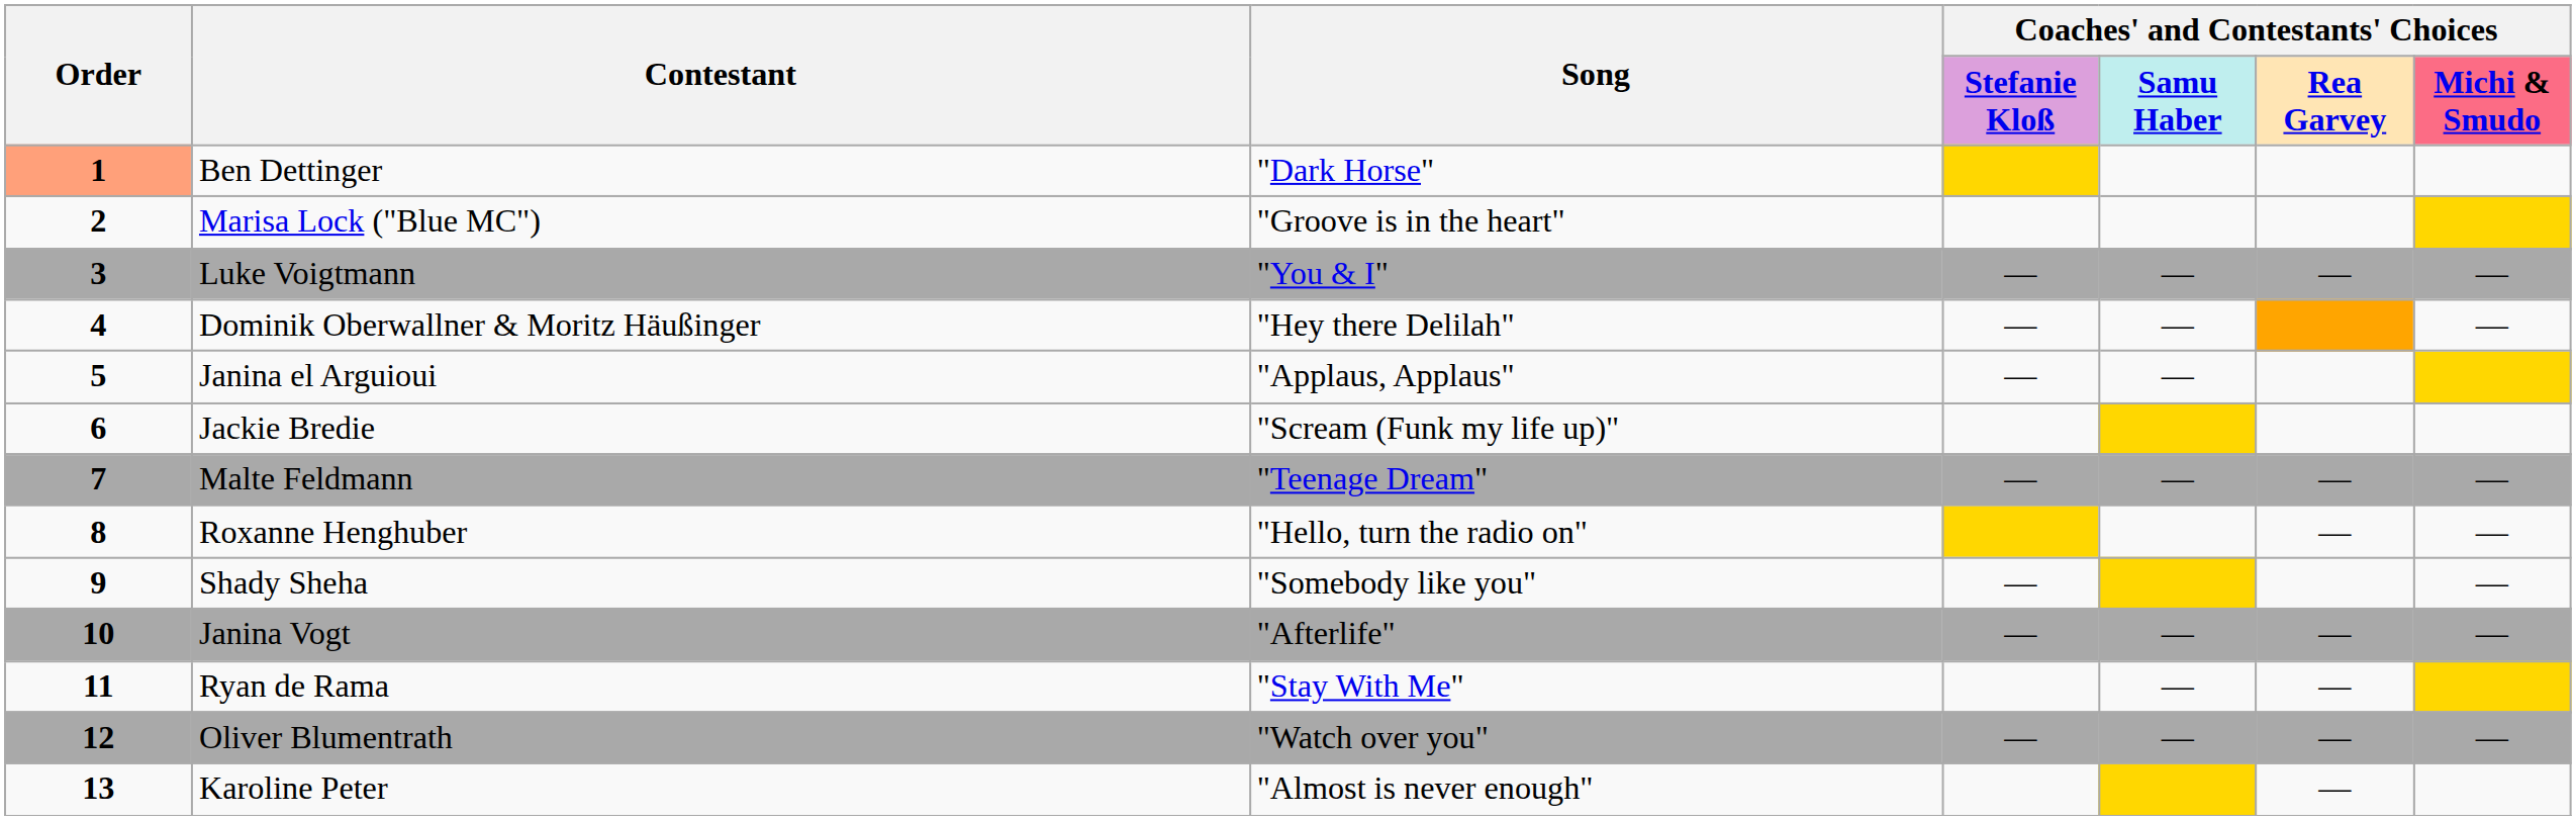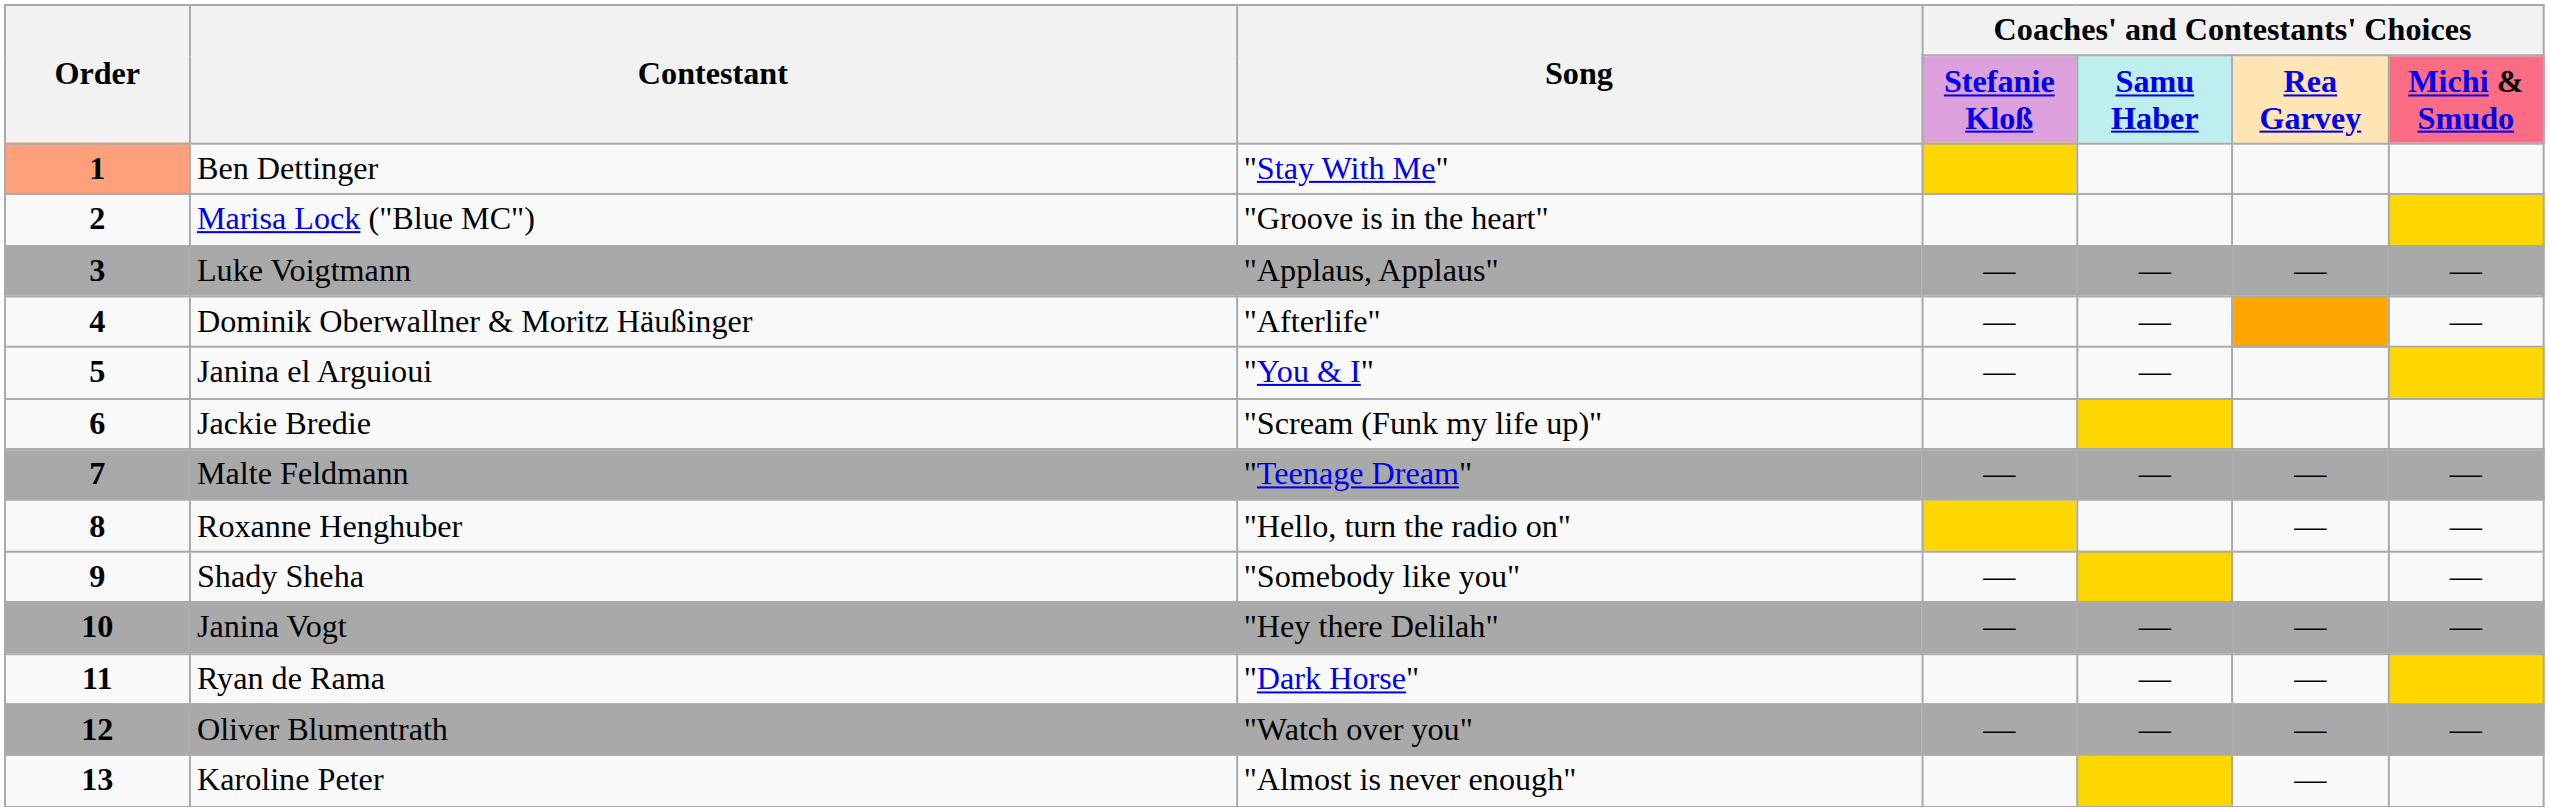 <table class="wikitable" style="width:100%;">
 <tr>
 <th rowspan=2>Order</th>
 <th rowspan=2>Contestant</th>
 <th rowspan=2>Song</th>
 <th colspan=4>Coaches' and Contestants' Choices</th>
 </tr>
 <tr>
 <th style="background-color:#dca0dc" width="70"><a href='#'>Stefanie Kloß</a></th>
 <th style="background-color:#bfeeee" width="70"><a href='#'>Samu Haber</a></th>
 <th style="background-color:#ffe5b4" width="70"><a href='#'>Rea Garvey</a></th>
 <th style="background-color:#FC6C85" width="70"><a href='#'>Michi</a> & <a href='#'>Smudo</a></th>
 </tr>
 <tr>
 <td align="center" style="background: lightsalmon;"><strong>1</strong></td>
 <td>Ben Dettinger</td>
-<td>"<a href='#'>Dark Horse</a>"</td>
+<td>"<a href='#'>Stay With Me</a>"</td>
 <td style="background:gold;text-align:center;"></td>
 <td style=";text-align:center;"></td>
 <td style=";text-align:center;"></td>
 <td style=";text-align:center;"></td>
 </tr>
 <tr>
 <td align="center"><strong>2</strong></td>
 <td><a href='#'>Marisa Lock</a> ("Blue MC")</td>
 <td>"Groove is in the heart"</td>
 <td style=";text-align:center;"></td>
 <td style=";text-align:center;"></td>
 <td style=";text-align:center;"></td>
 <td style="background:gold;text-align:center;"></td>
 </tr>
 <tr>
 </tr>
 <tr bgcolor=darkgrey>
 <td align="center"><strong>3</strong></td>
 <td>Luke Voigtmann</td>
-<td>"<a href='#'>You & I</a>"</td>
+<td>"Applaus, Applaus"</td>
 <td align="center">—</td>
 <td align="center">—</td>
 <td align="center">—</td>
 <td align="center">—</td>
 </tr>
 <tr>
 <td align="center"><strong>4</strong></td>
 <td>Dominik Oberwallner & Moritz Häußinger</td>
-<td>"Hey there Delilah"</td>
+<td>"Afterlife"</td>
 <td align="center">—</td>
 <td align="center">—</td>
 <td style="background:orange;text-align:center;"></td>
 <td align="center">—</td>
 </tr>
 <tr>
 <td align="center"><strong>5</strong></td>
 <td>Janina el Arguioui</td>
-<td>"Applaus, Applaus"</td>
+<td>"<a href='#'>You & I</a>"</td>
 <td align="center">—</td>
 <td align="center">—</td>
 <td style=";text-align:center;"></td>
 <td style="background:gold;text-align:center;"></td>
 </tr>
 <tr>
 <td align="center"><strong>6</strong></td>
 <td>Jackie Bredie</td>
 <td>"Scream (Funk my life up)"</td>
 <td style=";text-align:center;"></td>
 <td style="background:gold;text-align:center;"></td>
 <td style=";text-align:center;"></td>
 <td style=";text-align:center;"></td>
 </tr>
 <tr>
 </tr>
 <tr bgcolor=darkgrey>
 <td align="center"><strong>7</strong></td>
 <td>Malte Feldmann</td>
 <td>"<a href='#'>Teenage Dream</a>"</td>
 <td align="center">—</td>
 <td align="center">—</td>
 <td align="center">—</td>
 <td align="center">—</td>
 </tr>
 <tr>
 <td align="center"><strong>8</strong></td>
 <td>Roxanne Henghuber</td>
 <td>"Hello, turn the radio on"</td>
 <td style="background:gold;text-align:center;"></td>
 <td style=";text-align:center;"></td>
 <td align="center">—</td>
 <td align="center">—</td>
 </tr>
 <tr>
 <td align="center"><strong>9</strong></td>
 <td>Shady Sheha</td>
 <td>"Somebody like you"</td>
 <td align="center">—</td>
 <td style="background:gold;text-align:center;"></td>
 <td style=";text-align:center;"></td>
 <td align="center">—</td>
 </tr>
 <tr>
 </tr>
 <tr bgcolor=darkgrey>
 <td align="center"><strong>10</strong></td>
 <td>Janina Vogt</td>
-<td>"Afterlife"</td>
+<td>"Hey there Delilah"</td>
 <td align="center">—</td>
 <td align="center">—</td>
 <td align="center">—</td>
 <td align="center">—</td>
 </tr>
 <tr>
 <td align="center"><strong>11</strong></td>
 <td>Ryan de Rama</td>
-<td>"<a href='#'>Stay With Me</a>"</td>
+<td>"<a href='#'>Dark Horse</a>"</td>
 <td style=";text-align:center;"></td>
 <td align="center">—</td>
 <td align="center">—</td>
 <td style="background:gold;text-align:center;"></td>
 </tr>
 <tr>
 </tr>
 <tr bgcolor=darkgrey>
 <td align="center"><strong>12</strong></td>
 <td>Oliver Blumentrath</td>
 <td>"Watch over you"</td>
 <td align="center">—</td>
 <td align="center">—</td>
 <td align="center">—</td>
 <td align="center">—</td>
 </tr>
 <tr>
 <td align="center"><strong>13</strong></td>
 <td>Karoline Peter</td>
 <td>"Almost is never enough"</td>
 <td style=";text-align:center;"></td>
 <td style="background:gold;text-align:center;"></td>
 <td align="center">—</td>
 <td style=";text-align:center;"></td>
 </tr>
 <tr>
 </tr>
 </table>
